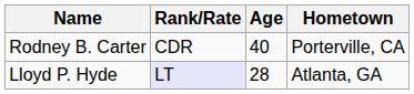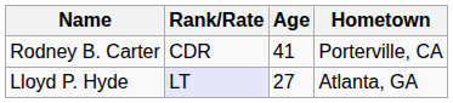 <table class="wikitable">
 <tr>
 <th>Name</th>
 <th>Rank/Rate</th>
 <th>Age</th>
 <th>Hometown</th>
 </tr>
 <tr>
 <td>Rodney B. Carter</td>
 <td>CDR</td>
-<td>40</td>
+<td>41</td>
 <td>Porterville, CA</td>
 </tr>
 <tr>
 <td>Lloyd P. Hyde</td>
 <td style="background: lavender;">LT</td>
-<td>28</td>
+<td>27</td>
 <td>Atlanta, GA</td>
 </tr>
 </table>
